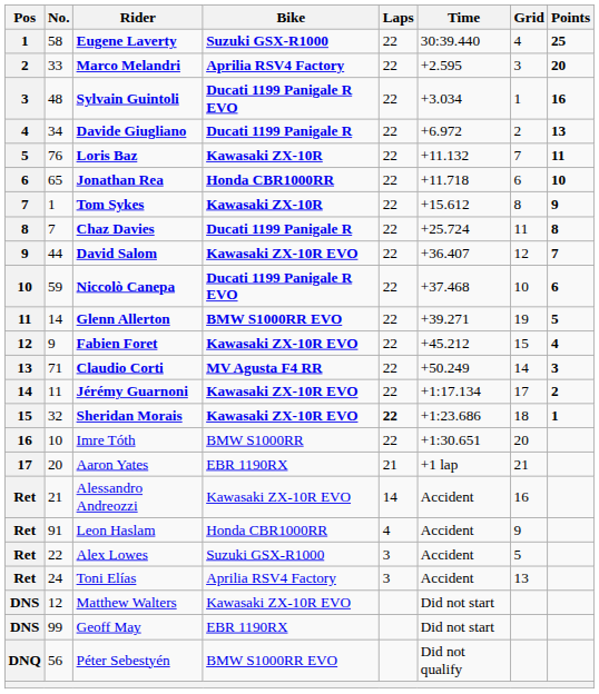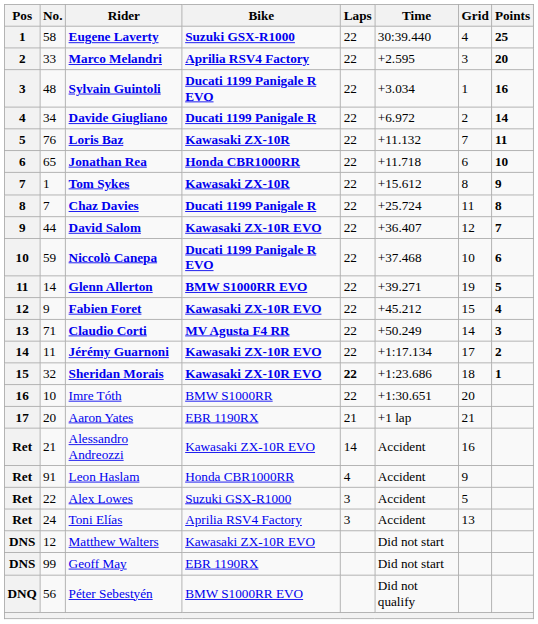 <table class="wikitable" style="font-size: 95%;">
 <tr>
 <th>Pos</th>
 <th>No.</th>
 <th>Rider</th>
 <th>Bike</th>
 <th>Laps</th>
 <th>Time</th>
 <th>Grid</th>
 <th>Points</th>
 </tr>
 <tr>
 <th>1</th>
 <td>58</td>
 <td> <strong><a href='#'>Eugene Laverty</a></strong></td>
 <td><strong><a href='#'>Suzuki GSX-R1000</a></strong></td>
 <td>22</td>
 <td>30:39.440</td>
 <td>4</td>
 <td><strong>25</strong></td>
 </tr>
 <tr>
 <th>2</th>
 <td>33</td>
 <td> <strong><a href='#'>Marco Melandri</a></strong></td>
 <td><strong><a href='#'>Aprilia RSV4 Factory</a></strong></td>
 <td>22</td>
 <td>+2.595</td>
 <td>3</td>
 <td><strong>20</strong></td>
 </tr>
 <tr>
 <th>3</th>
 <td>48</td>
 <td> <strong><a href='#'>Sylvain Guintoli</a></strong></td>
 <td><strong><a href='#'>Ducati 1199 Panigale R EVO</a></strong></td>
 <td>22</td>
 <td>+3.034</td>
 <td>1</td>
 <td><strong>16</strong></td>
 </tr>
 <tr>
 <th>4</th>
 <td>34</td>
 <td> <strong><a href='#'>Davide Giugliano</a></strong></td>
 <td><strong><a href='#'>Ducati 1199 Panigale R</a></strong></td>
 <td>22</td>
 <td>+6.972</td>
 <td>2</td>
-<td><strong>13</strong></td>
+<td><strong>14</strong></td>
 </tr>
 <tr>
 <th>5</th>
 <td>76</td>
 <td> <strong><a href='#'>Loris Baz</a></strong></td>
 <td><strong><a href='#'>Kawasaki ZX-10R</a></strong></td>
 <td>22</td>
 <td>+11.132</td>
 <td>7</td>
 <td><strong>11</strong></td>
 </tr>
 <tr>
 <th>6</th>
 <td>65</td>
 <td> <strong><a href='#'>Jonathan Rea</a></strong></td>
 <td><strong><a href='#'>Honda CBR1000RR</a></strong></td>
 <td>22</td>
 <td>+11.718</td>
 <td>6</td>
 <td><strong>10</strong></td>
 </tr>
 <tr>
 <th>7</th>
 <td>1</td>
 <td> <strong><a href='#'>Tom Sykes</a></strong></td>
 <td><strong><a href='#'>Kawasaki ZX-10R</a></strong></td>
 <td>22</td>
 <td>+15.612</td>
 <td>8</td>
 <td><strong>9</strong></td>
 </tr>
 <tr>
 <th>8</th>
 <td>7</td>
 <td> <strong><a href='#'>Chaz Davies</a></strong></td>
 <td><strong><a href='#'>Ducati 1199 Panigale R</a></strong></td>
 <td>22</td>
 <td>+25.724</td>
 <td>11</td>
 <td><strong>8</strong></td>
 </tr>
 <tr>
 <th>9</th>
 <td>44</td>
 <td> <strong><a href='#'>David Salom</a></strong></td>
 <td><strong><a href='#'>Kawasaki ZX-10R EVO</a></strong></td>
 <td>22</td>
 <td>+36.407</td>
 <td>12</td>
 <td><strong>7</strong></td>
 </tr>
 <tr>
 <th>10</th>
 <td>59</td>
 <td> <strong><a href='#'>Niccolò Canepa</a></strong></td>
 <td><strong><a href='#'>Ducati 1199 Panigale R EVO</a></strong></td>
 <td>22</td>
 <td>+37.468</td>
 <td>10</td>
 <td><strong>6</strong></td>
 </tr>
 <tr>
 <th>11</th>
 <td>14</td>
 <td> <strong><a href='#'>Glenn Allerton</a></strong></td>
 <td><strong><a href='#'>BMW S1000RR EVO</a></strong></td>
 <td>22</td>
 <td>+39.271</td>
 <td>19</td>
 <td><strong>5</strong></td>
 </tr>
 <tr>
 <th>12</th>
 <td>9</td>
 <td> <strong><a href='#'>Fabien Foret</a></strong></td>
 <td><strong><a href='#'>Kawasaki ZX-10R EVO</a></strong></td>
 <td>22</td>
 <td>+45.212</td>
 <td>15</td>
 <td><strong>4</strong></td>
 </tr>
 <tr>
 <th>13</th>
 <td>71</td>
 <td> <strong><a href='#'>Claudio Corti</a></strong></td>
 <td><strong><a href='#'>MV Agusta F4 RR</a></strong></td>
 <td>22</td>
 <td>+50.249</td>
 <td>14</td>
 <td><strong>3</strong></td>
 </tr>
 <tr>
 <th>14</th>
 <td>11</td>
 <td> <strong><a href='#'>Jérémy Guarnoni</a></strong></td>
 <td><strong><a href='#'>Kawasaki ZX-10R EVO</a></strong></td>
 <td>22</td>
 <td>+1:17.134</td>
 <td>17</td>
 <td><strong>2</strong></td>
 </tr>
 <tr>
 <th>15</th>
 <td>32</td>
 <td> <strong><a href='#'>Sheridan Morais</a></strong></td>
 <td><strong><a href='#'>Kawasaki ZX-10R EVO</a></strong></td>
 <td><strong>22</strong></td>
 <td>+1:23.686</td>
 <td>18</td>
 <td><strong>1</strong></td>
 </tr>
 <tr>
 <th>16</th>
 <td>10</td>
 <td> <a href='#'>Imre Tóth</a></td>
 <td><a href='#'>BMW S1000RR</a></td>
 <td>22</td>
 <td>+1:30.651</td>
 <td>20</td>
 <td></td>
 </tr>
 <tr>
 <th>17</th>
 <td>20</td>
 <td> <a href='#'>Aaron Yates</a></td>
 <td><a href='#'>EBR 1190RX</a></td>
 <td>21</td>
 <td>+1 lap</td>
 <td>21</td>
 <td></td>
 </tr>
 <tr>
 <th>Ret</th>
 <td>21</td>
 <td> <a href='#'>Alessandro Andreozzi</a></td>
 <td><a href='#'>Kawasaki ZX-10R EVO</a></td>
 <td>14</td>
 <td>Accident</td>
 <td>16</td>
 <td></td>
 </tr>
 <tr>
 <th>Ret</th>
 <td>91</td>
 <td> <a href='#'>Leon Haslam</a></td>
 <td><a href='#'>Honda CBR1000RR</a></td>
 <td>4</td>
 <td>Accident</td>
 <td>9</td>
 <td></td>
 </tr>
 <tr>
 <th>Ret</th>
 <td>22</td>
 <td> <a href='#'>Alex Lowes</a></td>
 <td><a href='#'>Suzuki GSX-R1000</a></td>
 <td>3</td>
 <td>Accident</td>
 <td>5</td>
 <td></td>
 </tr>
 <tr>
 <th>Ret</th>
 <td>24</td>
 <td> <a href='#'>Toni Elías</a></td>
 <td><a href='#'>Aprilia RSV4 Factory</a></td>
 <td>3</td>
 <td>Accident</td>
 <td>13</td>
 <td></td>
 </tr>
 <tr>
 <th>DNS</th>
 <td>12</td>
 <td> <a href='#'>Matthew Walters</a></td>
 <td><a href='#'>Kawasaki ZX-10R EVO</a></td>
 <td></td>
 <td>Did not start</td>
 <td></td>
 <td></td>
 </tr>
 <tr>
 <th>DNS</th>
 <td>99</td>
 <td> <a href='#'>Geoff May</a></td>
 <td><a href='#'>EBR 1190RX</a></td>
 <td></td>
 <td>Did not start</td>
 <td></td>
 <td></td>
 </tr>
 <tr>
 <th>DNQ</th>
 <td>56</td>
 <td> <a href='#'>Péter Sebestyén</a></td>
 <td><a href='#'>BMW S1000RR EVO</a></td>
 <td></td>
 <td>Did not qualify</td>
 <td></td>
 <td></td>
 </tr>
 <tr>
 <th colspan=8></th>
 </tr>
 </table>
